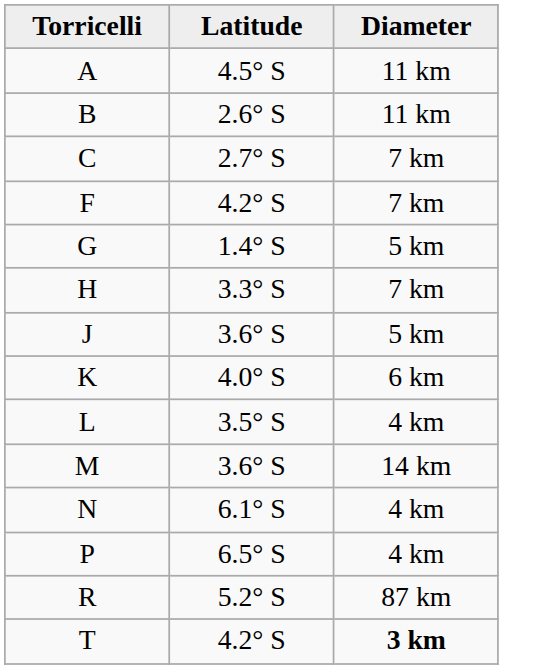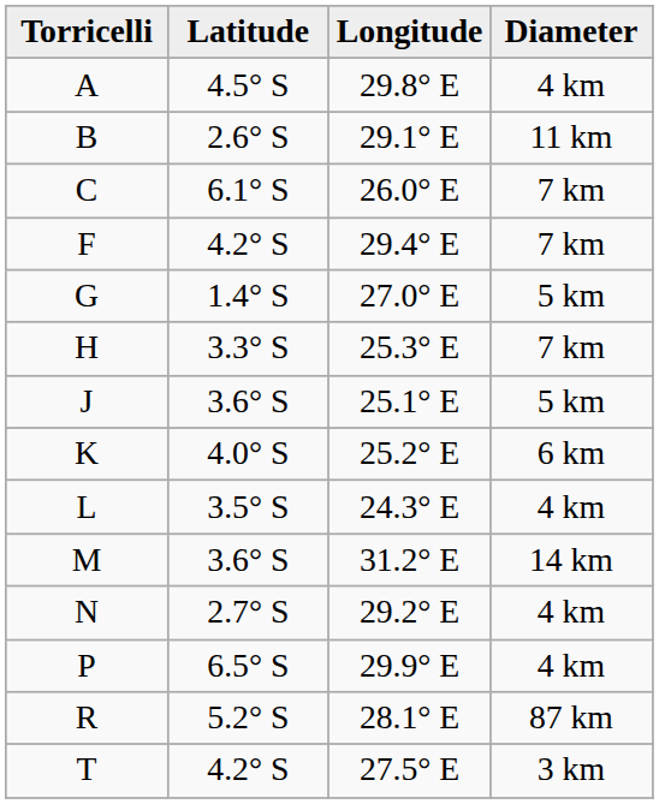 <table class="wikitable">
 <tr>
 <th width="25%" style="background:#eeeeee;">Torricelli</th>
 <th width="25%" style="background:#eeeeee;">Latitude</th>
+<th width="25%" style="background:#eeeeee;">Longitude</th>
 <th width="25%" style="background:#eeeeee;">Diameter</th>
 </tr>
 <tr>
 <td align="center">A</td>
 <td align="center">4.5° S</td>
-<td align="center">11 km</td>
+<td align="center">29.8° E</td>
+<td align="center">4 km</td>
 </tr>
 <tr>
 <td align="center">B</td>
 <td align="center">2.6° S</td>
+<td align="center">29.1° E</td>
 <td align="center">11 km</td>
 </tr>
 <tr>
 <td align="center">C</td>
-<td align="center">2.7° S</td>
+<td align="center">6.1° S</td>
+<td align="center">26.0° E</td>
 <td align="center">7 km</td>
 </tr>
 <tr>
 <td align="center">F</td>
 <td align="center">4.2° S</td>
+<td align="center">29.4° E</td>
 <td align="center">7 km</td>
 </tr>
 <tr>
 <td align="center">G</td>
 <td align="center">1.4° S</td>
+<td align="center">27.0° E</td>
 <td align="center">5 km</td>
 </tr>
 <tr>
 <td align="center">H</td>
 <td align="center">3.3° S</td>
+<td align="center">25.3° E</td>
 <td align="center">7 km</td>
 </tr>
 <tr>
 <td align="center">J</td>
 <td align="center">3.6° S</td>
+<td align="center">25.1° E</td>
 <td align="center">5 km</td>
 </tr>
 <tr>
 <td align="center">K</td>
 <td align="center">4.0° S</td>
+<td align="center">25.2° E</td>
 <td align="center">6 km</td>
 </tr>
 <tr>
 <td align="center">L</td>
 <td align="center">3.5° S</td>
+<td align="center">24.3° E</td>
 <td align="center">4 km</td>
 </tr>
 <tr>
 <td align="center">M</td>
 <td align="center">3.6° S</td>
+<td align="center">31.2° E</td>
 <td align="center">14 km</td>
 </tr>
 <tr>
 <td align="center">N</td>
-<td align="center">6.1° S</td>
+<td align="center">2.7° S</td>
+<td align="center">29.2° E</td>
 <td align="center">4 km</td>
 </tr>
 <tr>
 <td align="center">P</td>
 <td align="center">6.5° S</td>
+<td align="center">29.9° E</td>
 <td align="center">4 km</td>
 </tr>
 <tr>
 <td align="center">R</td>
 <td align="center">5.2° S</td>
+<td align="center">28.1° E</td>
 <td align="center">87 km</td>
 </tr>
 <tr>
 <td align="center">T</td>
 <td align="center">4.2° S</td>
-<td align="center"><strong>3 km</strong></td>
+<td align="center">27.5° E</td>
+<td align="center">3 km</td>
 </tr>
 </table>
